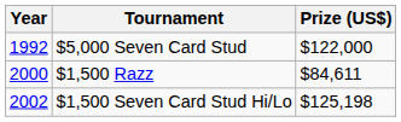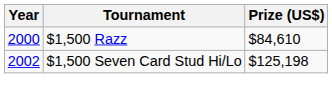 <table class="wikitable">
 <tr>
 <th>Year</th>
 <th>Tournament</th>
 <th>Prize (US$)</th>
 </tr>
 <tr>
-<td><a href='#'>1992</a></td>
-<td>$5,000 Seven Card Stud</td>
-<td>$122,000</td>
-</tr>
-<tr>
 <td><a href='#'>2000</a></td>
 <td>$1,500 <a href='#'>Razz</a></td>
-<td>$84,611</td>
+<td>$84,610</td>
 </tr>
 <tr>
 <td><a href='#'>2002</a></td>
 <td>$1,500 Seven Card Stud Hi/Lo</td>
 <td>$125,198</td>
 </tr>
 </table>
